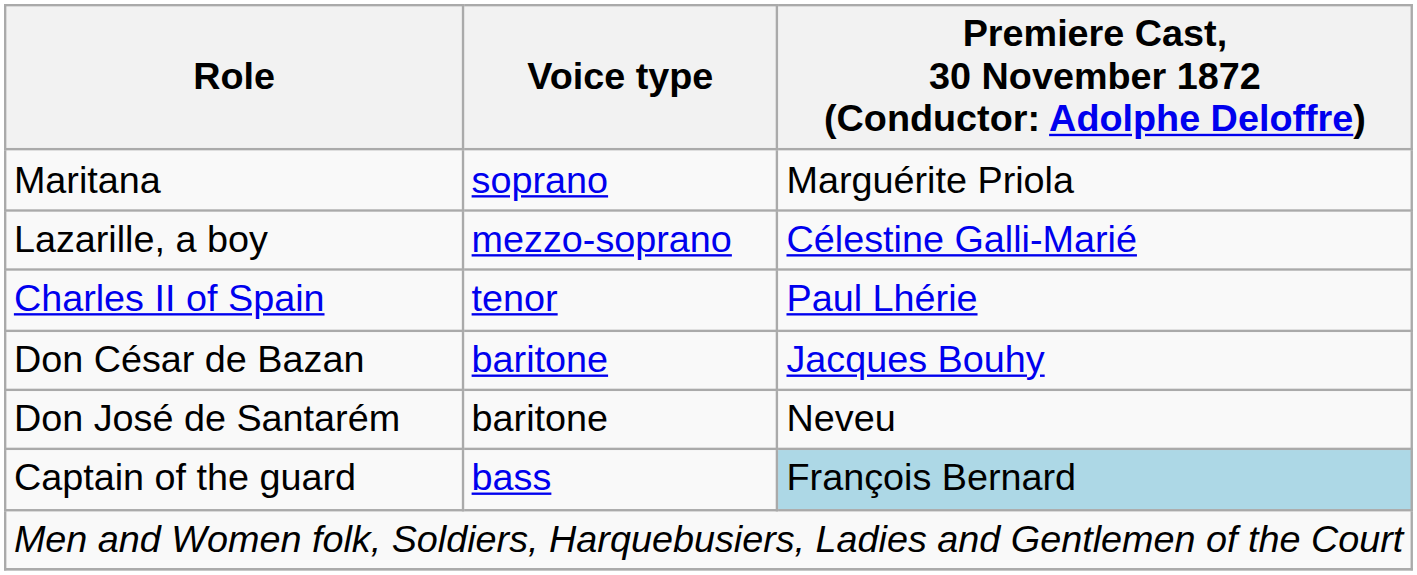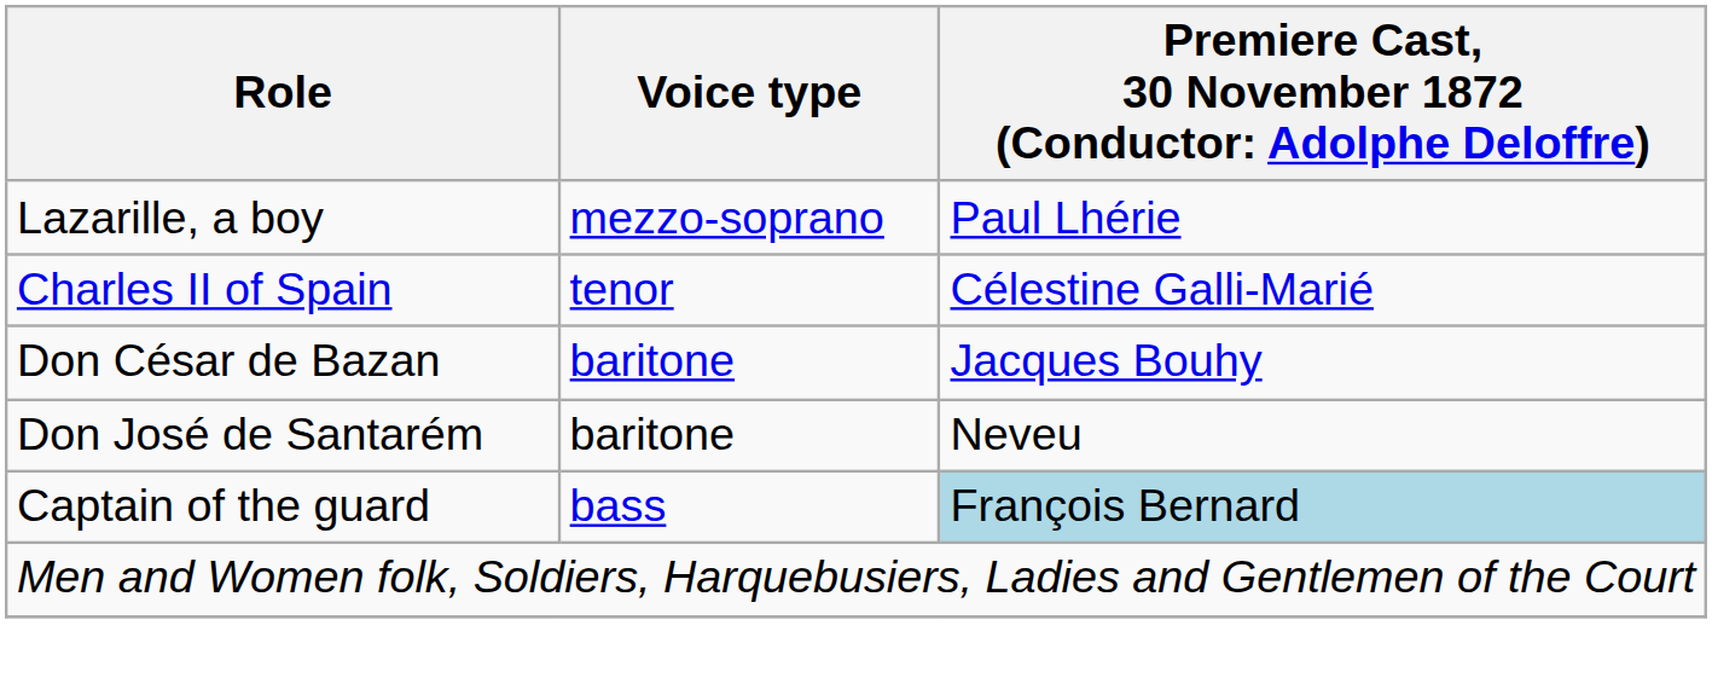 <table class="wikitable">
 <tr>
 <th>Role</th>
 <th>Voice type</th>
 <th>Premiere Cast,<br> 30 November 1872<br>(Conductor: <a href='#'>Adolphe Deloffre</a>)</th>
 </tr>
 <tr>
-<td>Maritana</td>
-<td><a href='#'>soprano</a></td>
-<td>Marguérite Priola</td>
-</tr>
-<tr>
 <td>Lazarille, a boy</td>
 <td><a href='#'>mezzo-soprano</a></td>
-<td><a href='#'>Célestine Galli-Marié</a></td>
+<td><a href='#'>Paul Lhérie</a></td>
 </tr>
 <tr>
 <td><a href='#'>Charles II of Spain</a></td>
 <td><a href='#'>tenor</a></td>
-<td><a href='#'>Paul Lhérie</a></td>
+<td><a href='#'>Célestine Galli-Marié</a></td>
 </tr>
 <tr>
 <td>Don César de Bazan</td>
 <td><a href='#'>baritone</a></td>
 <td><a href='#'>Jacques Bouhy</a></td>
 </tr>
 <tr>
 <td>Don José de Santarém</td>
 <td>baritone</td>
 <td>Neveu</td>
 </tr>
 <tr>
 <td>Captain of the guard</td>
 <td><a href='#'>bass</a></td>
 <td style="background: lightblue;">François Bernard</td>
 </tr>
 <tr>
 <td colspan="3"><em>Men and Women folk, Soldiers, Harquebusiers, Ladies and Gentlemen of the Court</em></td>
 </tr>
 <tr>
 </tr>
 </table>
